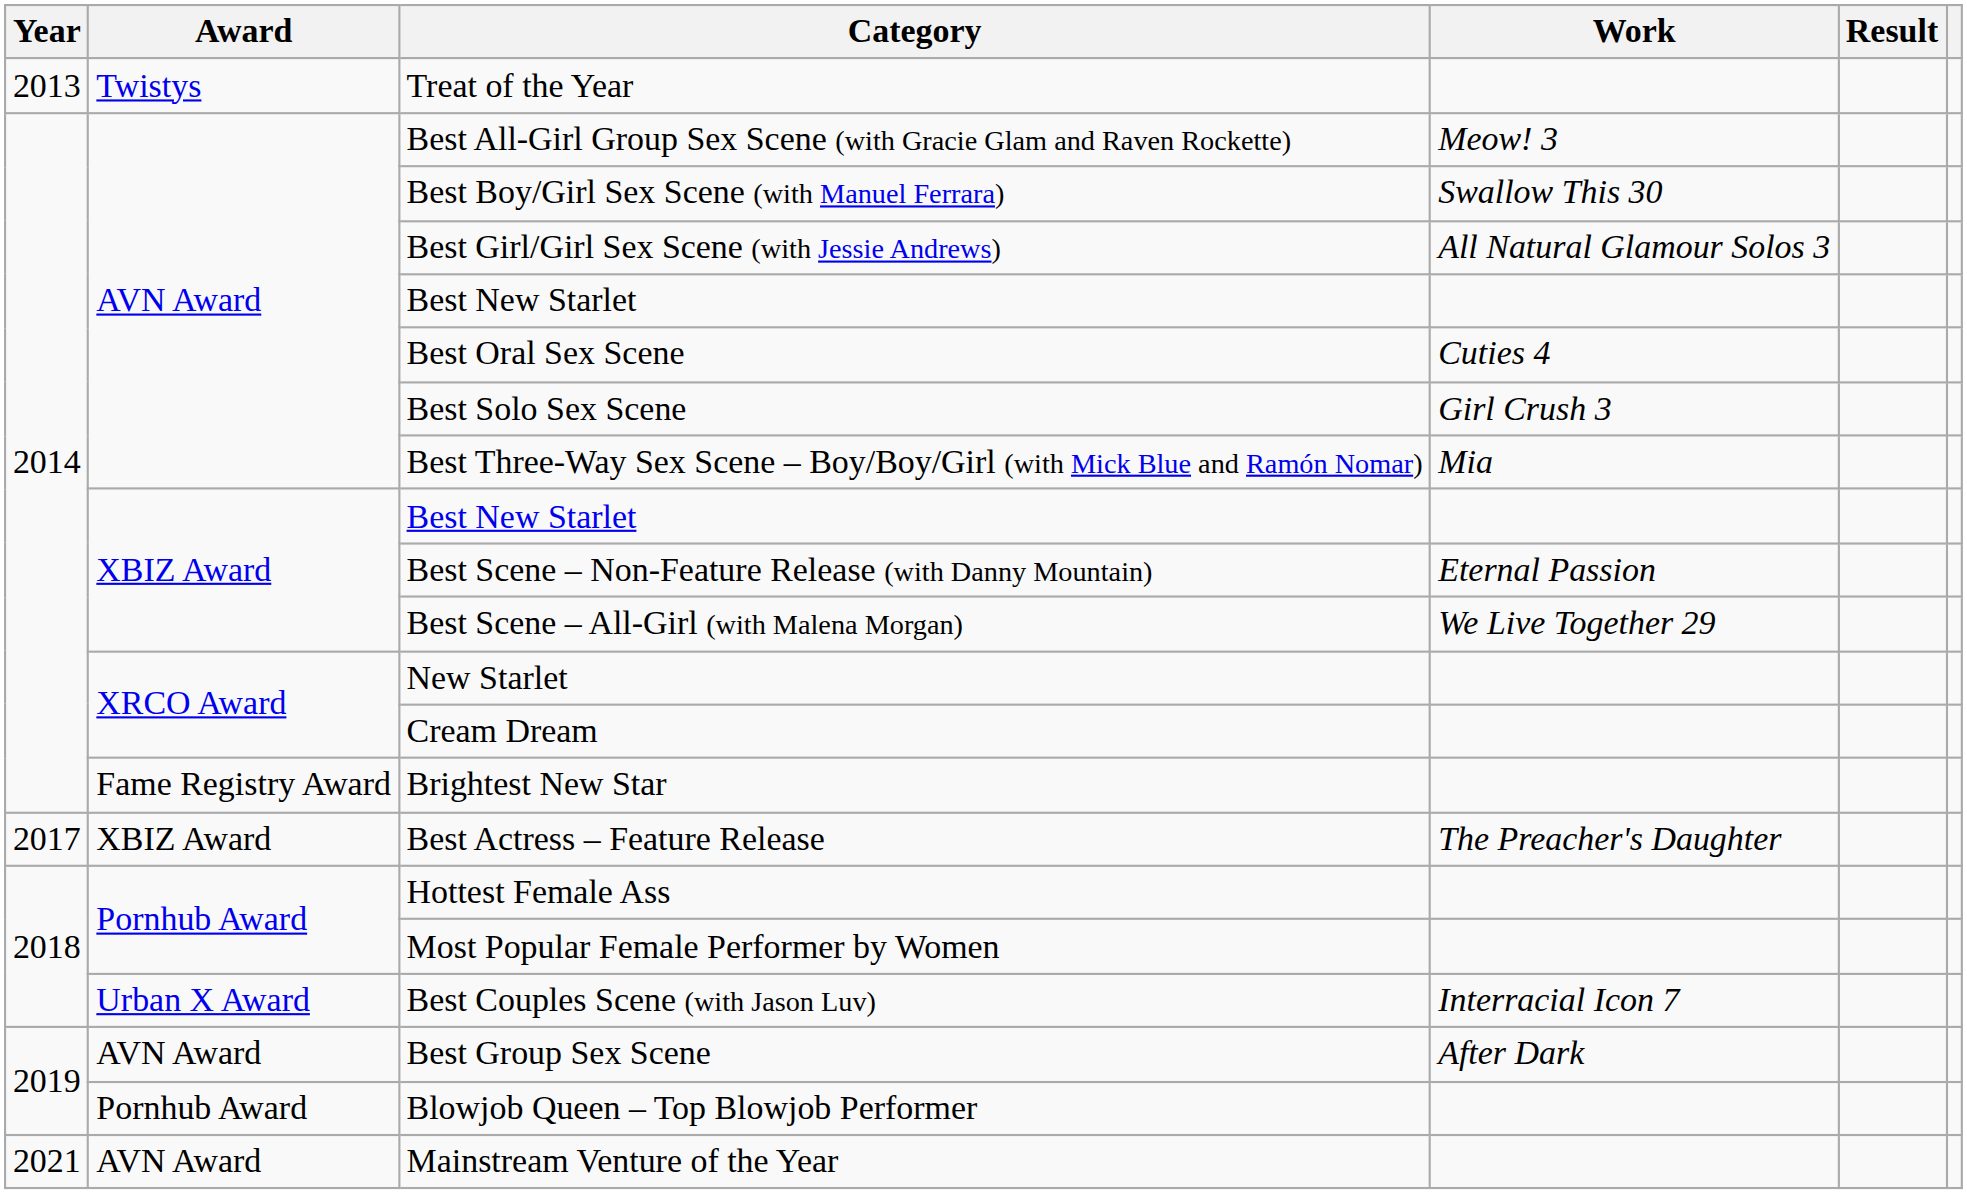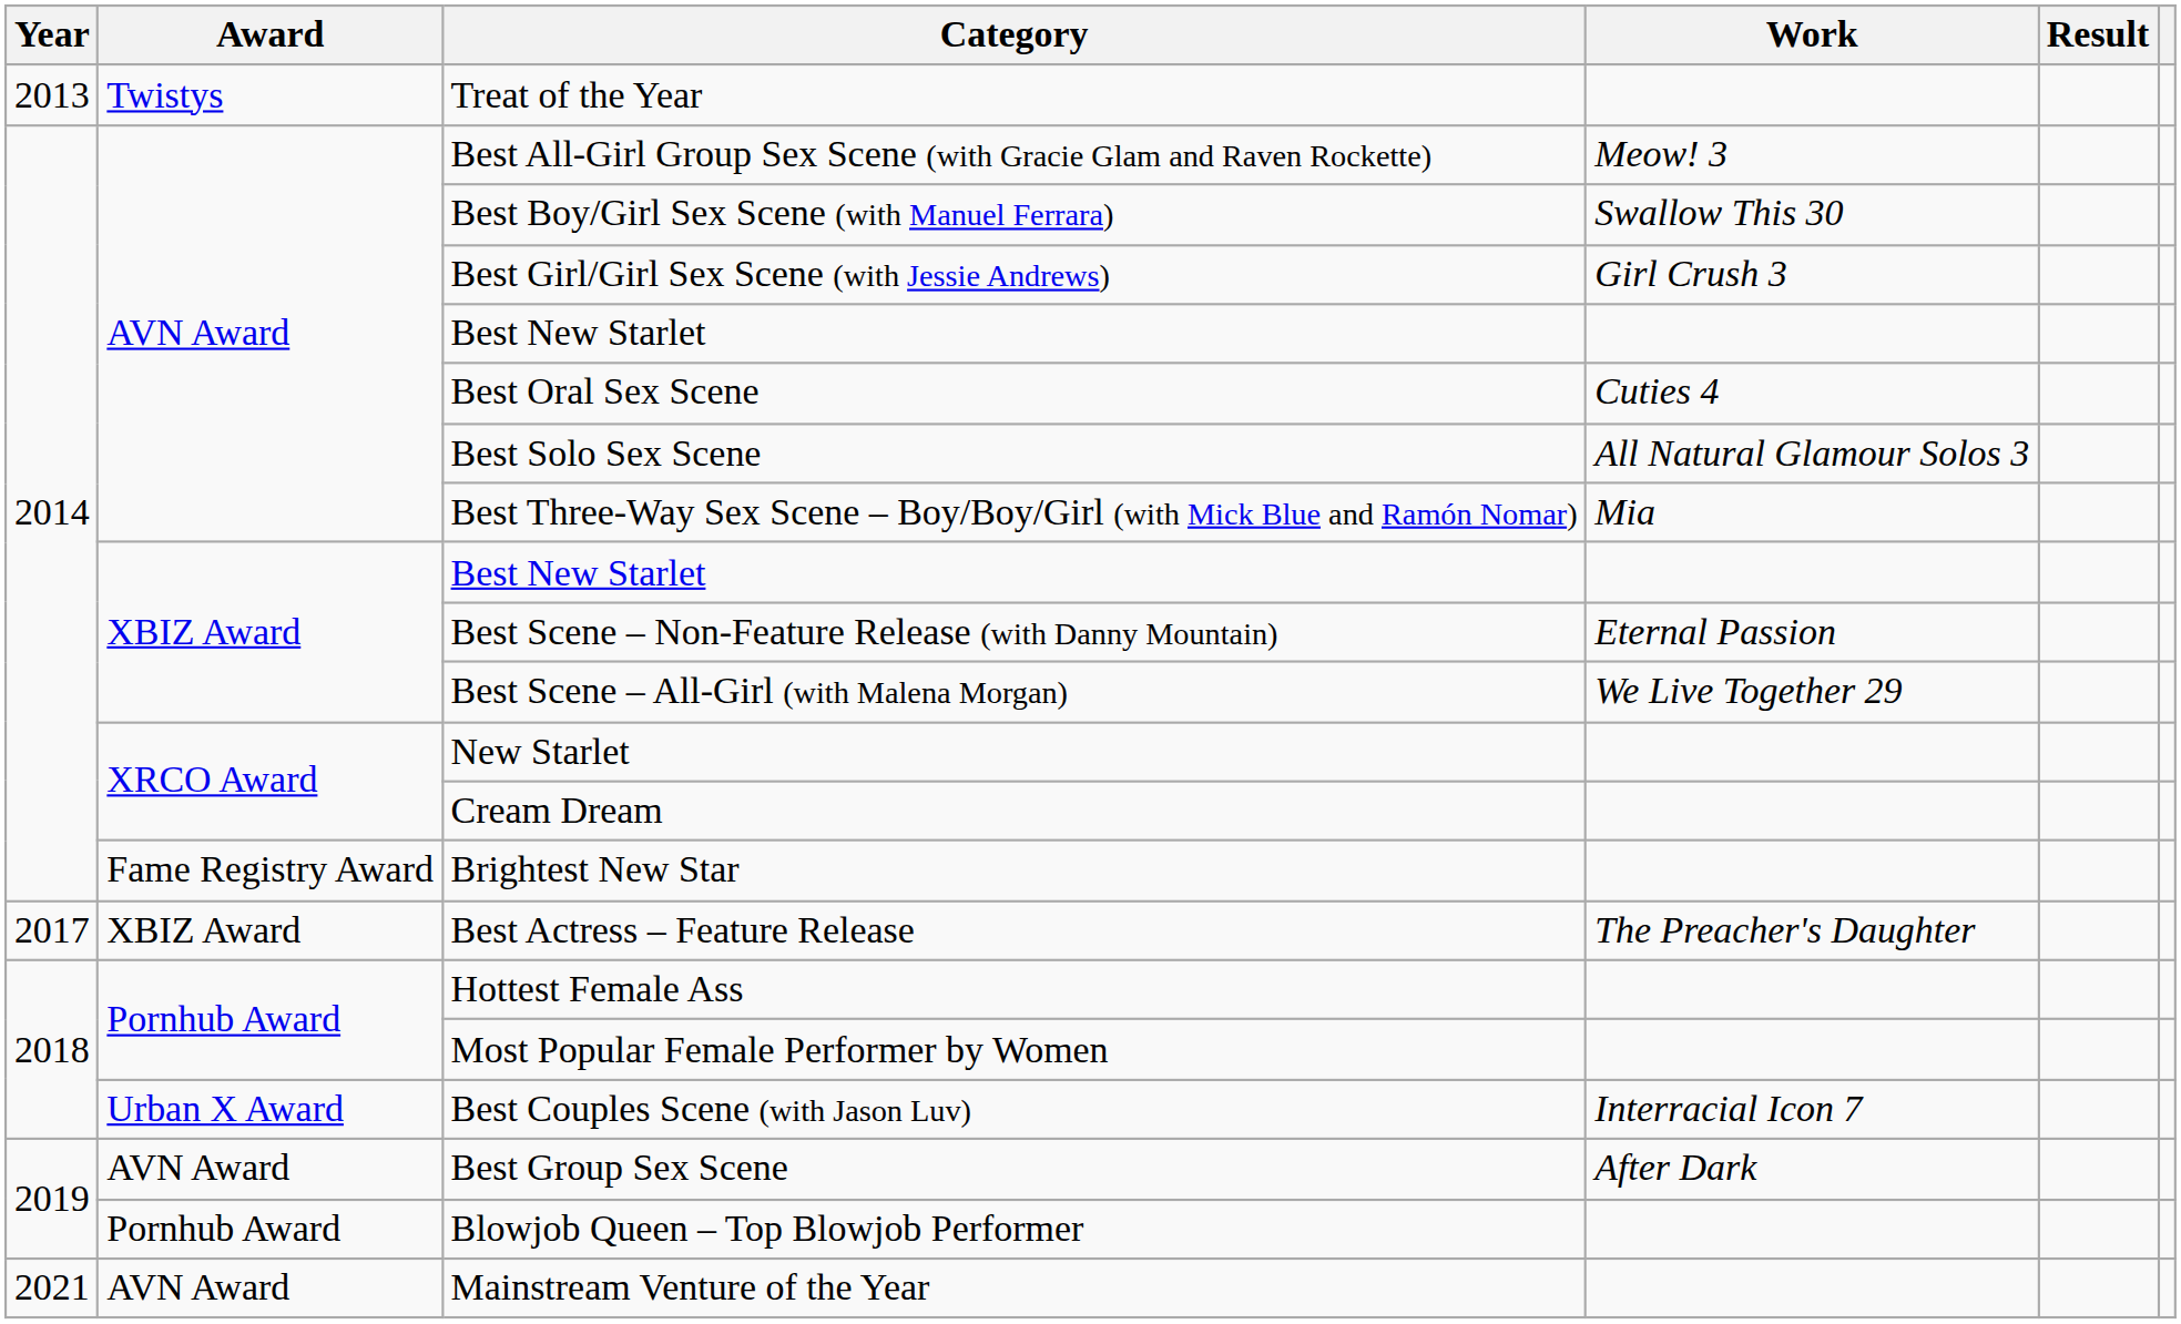 <table class="wikitable">
 <tr>
 <th>Year</th>
 <th>Award</th>
 <th>Category</th>
 <th>Work</th>
 <th>Result</th>
 <th></th>
 </tr>
 <tr>
 <td>2013</td>
 <td><a href='#'>Twistys</a></td>
 <td>Treat of the Year</td>
 <td></td>
 <td></td>
 <td></td>
 </tr>
 <tr>
 <td rowspan=13>2014</td>
 <td rowspan=7><a href='#'>AVN Award</a></td>
 <td>Best All-Girl Group Sex Scene <small>(with Gracie Glam and Raven Rockette)</small></td>
 <td><em>Meow! 3</em></td>
 <td></td>
 <td></td>
 </tr>
 <tr>
 <td>Best Boy/Girl Sex Scene <small>(with <a href='#'>Manuel Ferrara</a>)</small></td>
 <td><em>Swallow This 30</em></td>
 <td></td>
 <td></td>
 </tr>
 <tr>
 <td>Best Girl/Girl Sex Scene <small>(with <a href='#'>Jessie Andrews</a>)</small></td>
-<td><em>All Natural Glamour Solos 3</em></td>
+<td><em>Girl Crush 3</em></td>
 <td></td>
 <td></td>
 </tr>
 <tr>
 <td>Best New Starlet</td>
 <td></td>
 <td></td>
 <td></td>
 </tr>
 <tr>
 <td>Best Oral Sex Scene</td>
 <td><em>Cuties 4</em></td>
 <td></td>
 <td></td>
 </tr>
 <tr>
 <td>Best Solo Sex Scene</td>
-<td><em>Girl Crush 3</em></td>
+<td><em>All Natural Glamour Solos 3</em></td>
 <td></td>
 <td></td>
 </tr>
 <tr>
 <td>Best Three-Way Sex Scene – Boy/Boy/Girl <small>(with <a href='#'>Mick Blue</a> and <a href='#'>Ramón Nomar</a>)</small></td>
 <td><em>Mia</em></td>
 <td></td>
 <td></td>
 </tr>
 <tr>
 <td rowspan=3><a href='#'>XBIZ Award</a></td>
 <td><a href='#'>Best New Starlet</a></td>
 <td></td>
 <td></td>
 <td></td>
 </tr>
 <tr>
 <td>Best Scene – Non-Feature Release <small>(with Danny Mountain)</small></td>
 <td><em>Eternal Passion</em></td>
 <td></td>
 <td></td>
 </tr>
 <tr>
 <td>Best Scene – All-Girl <small>(with Malena Morgan)</small></td>
 <td><em>We Live Together 29</em></td>
 <td></td>
 <td></td>
 </tr>
 <tr>
 <td rowspan=2><a href='#'>XRCO Award</a></td>
 <td>New Starlet</td>
 <td></td>
 <td></td>
 <td></td>
 </tr>
 <tr>
 <td>Cream Dream</td>
 <td></td>
 <td></td>
 <td></td>
 </tr>
 <tr>
 <td>Fame Registry Award</td>
 <td>Brightest New Star</td>
 <td></td>
 <td></td>
 <td></td>
 </tr>
 <tr>
 <td>2017</td>
 <td>XBIZ Award</td>
 <td>Best Actress – Feature Release</td>
 <td><em>The Preacher's Daughter</em></td>
 <td></td>
 <td></td>
 </tr>
 <tr>
 <td rowspan=3>2018</td>
 <td rowspan=2><a href='#'>Pornhub Award</a></td>
 <td>Hottest Female Ass</td>
 <td></td>
 <td></td>
 <td></td>
 </tr>
 <tr>
 <td>Most Popular Female Performer by Women</td>
 <td></td>
 <td></td>
 <td></td>
 </tr>
 <tr>
 <td><a href='#'>Urban X Award</a></td>
 <td>Best Couples Scene  <small>(with Jason Luv)</small></td>
 <td><em>Interracial Icon 7</em></td>
 <td></td>
 <td></td>
 </tr>
 <tr>
 <td rowspan=2>2019</td>
 <td>AVN Award</td>
 <td>Best Group Sex Scene</td>
 <td><em>After Dark</em></td>
 <td></td>
 <td></td>
 </tr>
 <tr>
 <td>Pornhub Award</td>
 <td>Blowjob Queen – Top Blowjob Performer</td>
 <td></td>
 <td></td>
 <td></td>
 </tr>
 <tr>
 <td>2021</td>
 <td>AVN Award</td>
 <td>Mainstream Venture of the Year</td>
 <td></td>
 <td></td>
 <td></td>
 </tr>
 </table>
